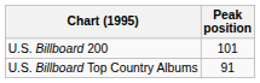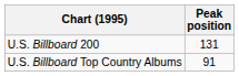 <table class="wikitable">
 <tr>
 <th>Chart (1995)</th>
 <th>Peak<br>position</th>
 </tr>
 <tr>
 <td>U.S. <em>Billboard</em> 200</td>
-<td align="center">101</td>
+<td align="center">131</td>
 </tr>
 <tr>
 <td>U.S. <em>Billboard</em> Top Country Albums</td>
 <td align="center">91</td>
 </tr>
 </table>
